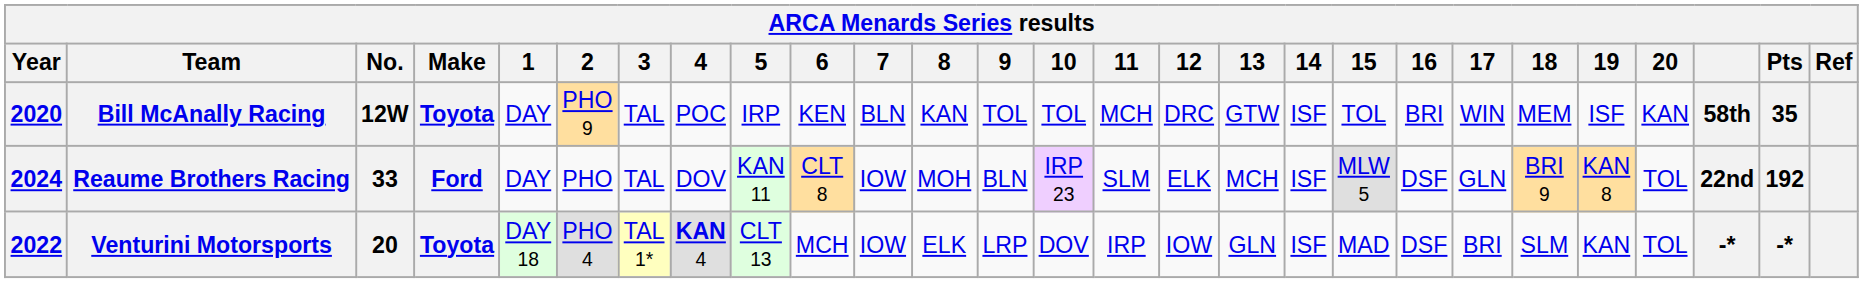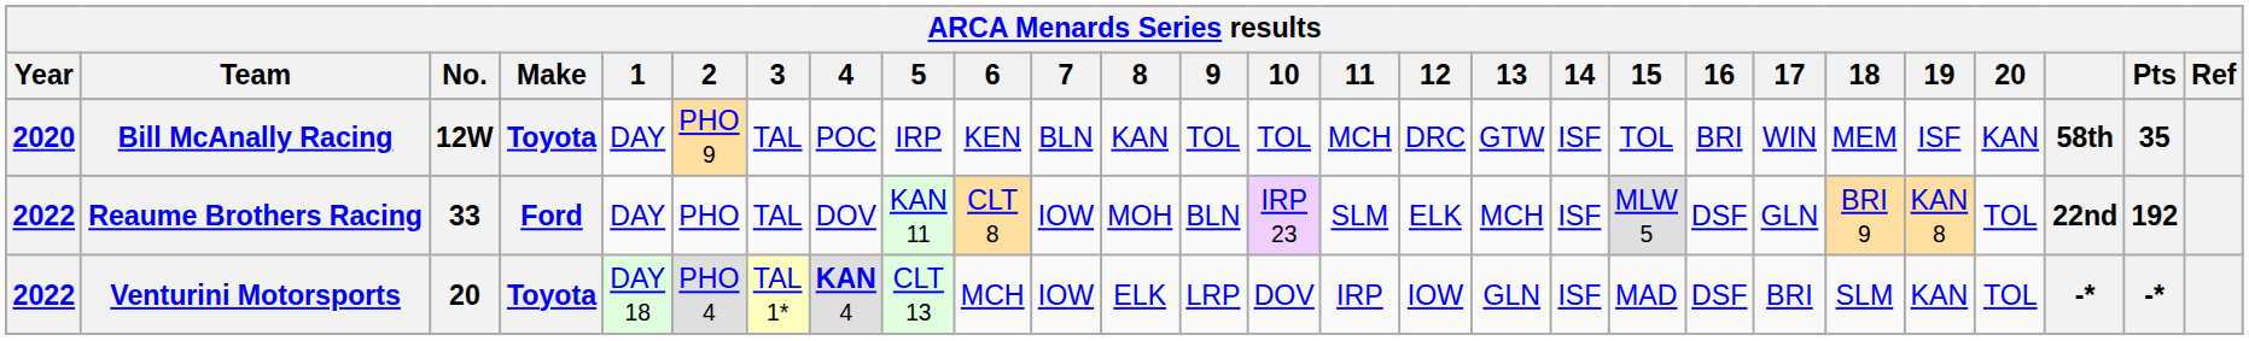 <table class="wikitable" style="text-align:center; font-size:75%">
 <tr>
 <th colspan=27><a href='#'>ARCA Menards Series</a> results</th>
 </tr>
 <tr>
 <th>Year</th>
 <th>Team</th>
 <th>No.</th>
 <th>Make</th>
 <th>1</th>
 <th>2</th>
 <th>3</th>
 <th>4</th>
 <th>5</th>
 <th>6</th>
 <th>7</th>
 <th>8</th>
 <th>9</th>
 <th>10</th>
 <th>11</th>
 <th>12</th>
 <th>13</th>
 <th>14</th>
 <th>15</th>
 <th>16</th>
 <th>17</th>
 <th>18</th>
 <th>19</th>
 <th>20</th>
 <th></th>
 <th>Pts</th>
 <th>Ref</th>
 </tr>
 <tr>
 <th><a href='#'>2020</a></th>
 <th><a href='#'>Bill McAnally Racing</a></th>
 <th>12W</th>
 <th><a href='#'>Toyota</a></th>
 <td><a href='#'>DAY</a></td>
 <td style="background:#FFDF9F;"><a href='#'>PHO</a><br><small>9</small></td>
 <td><a href='#'>TAL</a></td>
 <td><a href='#'>POC</a></td>
 <td><a href='#'>IRP</a></td>
 <td><a href='#'>KEN</a></td>
 <td><a href='#'>BLN</a></td>
 <td><a href='#'>KAN</a></td>
 <td><a href='#'>TOL</a></td>
 <td><a href='#'>TOL</a></td>
 <td><a href='#'>MCH</a></td>
 <td><a href='#'>DRC</a></td>
 <td><a href='#'>GTW</a></td>
 <td><a href='#'>ISF</a></td>
 <td><a href='#'>TOL</a></td>
 <td><a href='#'>BRI</a></td>
 <td><a href='#'>WIN</a></td>
 <td><a href='#'>MEM</a></td>
 <td><a href='#'>ISF</a></td>
 <td><a href='#'>KAN</a></td>
 <th>58th</th>
 <th>35</th>
 <th></th>
 </tr>
 <tr>
-<th><a href='#'>2024</a></th>
+<th><a href='#'>2022</a></th>
 <th><a href='#'>Reaume Brothers Racing</a></th>
 <th>33</th>
 <th><a href='#'>Ford</a></th>
 <td><a href='#'>DAY</a></td>
 <td><a href='#'>PHO</a></td>
 <td><a href='#'>TAL</a></td>
 <td><a href='#'>DOV</a></td>
 <td style="background:#DFFFDF;"><a href='#'>KAN</a><br><small>11</small></td>
 <td style="background:#FFDF9F;"><a href='#'>CLT</a><br><small>8</small></td>
 <td><a href='#'>IOW</a></td>
 <td><a href='#'>MOH</a></td>
 <td><a href='#'>BLN</a></td>
 <td style="background:#EFCFFF;"><a href='#'>IRP</a><br><small>23</small></td>
 <td><a href='#'>SLM</a></td>
 <td><a href='#'>ELK</a></td>
 <td><a href='#'>MCH</a></td>
 <td><a href='#'>ISF</a></td>
 <td style="background:#DFDFDF;"><a href='#'>MLW</a><br><small>5</small></td>
 <td><a href='#'>DSF</a></td>
 <td><a href='#'>GLN</a></td>
 <td style="background:#FFDF9F;"><a href='#'>BRI</a><br><small>9</small></td>
 <td style="background:#FFDF9F;"><a href='#'>KAN</a><br><small>8</small></td>
 <td><a href='#'>TOL</a></td>
 <th>22nd</th>
 <th>192</th>
 <th></th>
 </tr>
 <tr>
 <th><a href='#'>2022</a></th>
 <th><a href='#'>Venturini Motorsports</a></th>
 <th>20</th>
 <th><a href='#'>Toyota</a></th>
 <td style="background:#DFFFDF;"><a href='#'>DAY</a><br><small>18</small></td>
 <td style="background:#DFDFDF;"><a href='#'>PHO</a><br><small>4</small></td>
 <td style="background:#FFFFBF;"><a href='#'>TAL</a><br><small>1*</small></td>
 <td style="background:#DFDFDF;"><strong><a href='#'>KAN</a></strong><br><small>4</small></td>
 <td style="background:#DFFFDF;"><a href='#'>CLT</a><br><small>13</small></td>
 <td><a href='#'>MCH</a></td>
 <td><a href='#'>IOW</a></td>
 <td><a href='#'>ELK</a></td>
 <td><a href='#'>LRP</a></td>
 <td><a href='#'>DOV</a></td>
 <td><a href='#'>IRP</a></td>
 <td><a href='#'>IOW</a></td>
 <td><a href='#'>GLN</a></td>
 <td><a href='#'>ISF</a></td>
 <td><a href='#'>MAD</a></td>
 <td><a href='#'>DSF</a></td>
 <td><a href='#'>BRI</a></td>
 <td><a href='#'>SLM</a></td>
 <td><a href='#'>KAN</a></td>
 <td><a href='#'>TOL</a></td>
 <th>-*</th>
 <th>-*</th>
 <th></th>
 </tr>
 </table>
